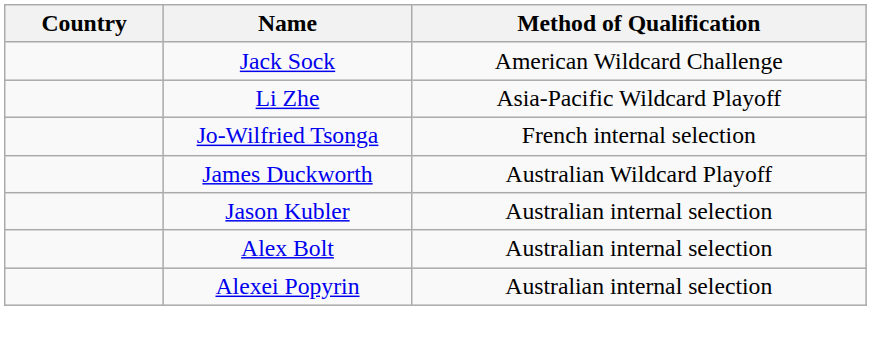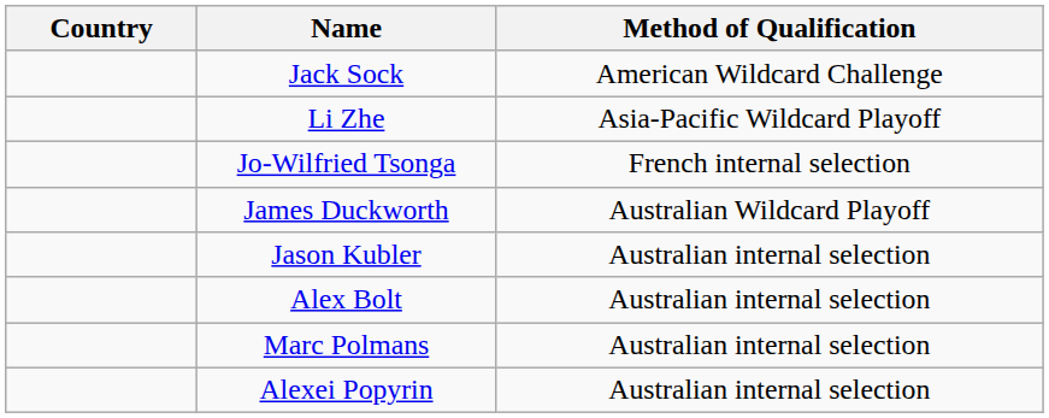 <table class="wikitable" style="text-align: center;">
 <tr>
 <th style="width:100px;">Country</th>
 <th width=160>Name</th>
 <th width=300>Method of Qualification</th>
 </tr>
 <tr>
 <td></td>
 <td><a href='#'>Jack Sock</a></td>
 <td>American Wildcard Challenge</td>
 </tr>
 <tr>
 <td></td>
 <td><a href='#'>Li Zhe</a></td>
 <td>Asia-Pacific Wildcard Playoff</td>
 </tr>
 <tr>
 <td></td>
 <td><a href='#'>Jo-Wilfried Tsonga</a></td>
 <td>French internal selection</td>
 </tr>
 <tr>
 <td></td>
 <td><a href='#'>James Duckworth</a></td>
 <td>Australian Wildcard Playoff</td>
 </tr>
 <tr>
 <td></td>
 <td><a href='#'>Jason Kubler</a></td>
 <td>Australian internal selection</td>
 </tr>
 <tr>
 <td></td>
 <td><a href='#'>Alex Bolt</a></td>
 <td>Australian internal selection</td>
 </tr>
 <tr>
 <td></td>
+<td><a href='#'>Marc Polmans</a></td>
+<td>Australian internal selection</td>
+</tr>
+<tr>
+<td></td>
 <td><a href='#'>Alexei Popyrin</a></td>
 <td>Australian internal selection</td>
 </tr>
 </table>
